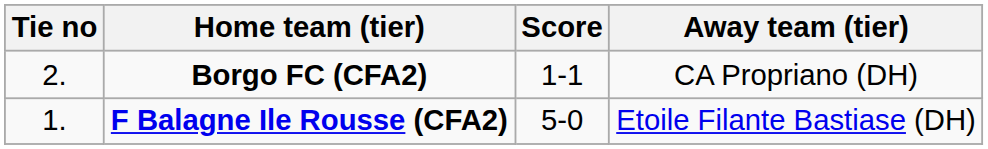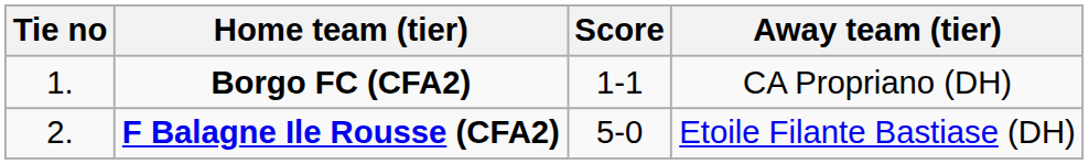 <table class="wikitable" style="text-align: center">
 <tr>
 <th>Tie no</th>
 <th>Home team (tier)</th>
 <th>Score</th>
 <th>Away team (tier)</th>
 </tr>
 <tr>
-<td>2.</td>
+<td>1.</td>
 <td><strong>Borgo FC (CFA2)</strong></td>
 <td>1-1 </td>
 <td>CA Propriano (DH)</td>
 </tr>
 <tr>
-<td>1.</td>
+<td>2.</td>
 <td><strong><a href='#'>F Balagne Ile Rousse</a> (CFA2)</strong></td>
 <td>5-0</td>
 <td><a href='#'>Etoile Filante Bastiase</a> (DH)</td>
 </tr>
 </table>
